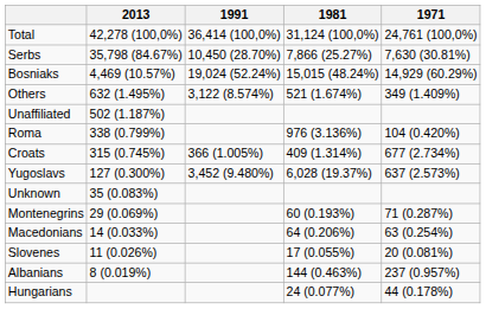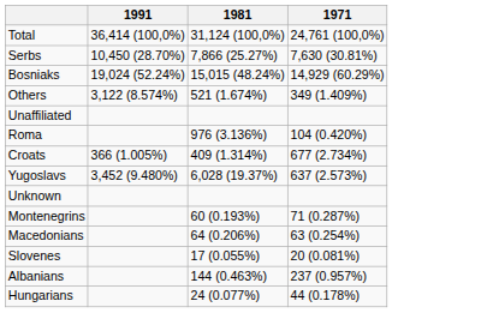 <table class="wikitable">
 <tr>
 <th></th>
-<th>2013</th>
 <th>1991</th>
 <th>1981</th>
 <th>1971</th>
 </tr>
 <tr>
 <td>Total</td>
-<td>42,278 (100,0%)</td>
 <td>36,414 (100,0%)</td>
 <td>31,124 (100,0%)</td>
 <td>24,761 (100,0%)</td>
 </tr>
 <tr>
 <td>Serbs</td>
-<td>35,798 (84.67%)</td>
 <td>10,450 (28.70%)</td>
 <td>7,866 (25.27%)</td>
 <td>7,630 (30.81%)</td>
 </tr>
 <tr>
 <td>Bosniaks</td>
-<td>4,469 (10.57%)</td>
 <td>19,024 (52.24%)</td>
 <td>15,015 (48.24%)</td>
 <td>14,929 (60.29%)</td>
 </tr>
 <tr>
 <td>Others</td>
-<td>632 (1.495%)</td>
 <td>3,122 (8.574%)</td>
 <td>521 (1.674%)</td>
 <td>349 (1.409%)</td>
 </tr>
 <tr>
 <td>Unaffiliated</td>
-<td>502 (1.187%)</td>
 <td></td>
 <td></td>
 <td></td>
 </tr>
 <tr>
 <td>Roma</td>
-<td>338 (0.799%)</td>
 <td></td>
 <td>976 (3.136%)</td>
 <td>104 (0.420%)</td>
 </tr>
 <tr>
 <td>Croats</td>
-<td>315 (0.745%)</td>
 <td>366 (1.005%)</td>
 <td>409 (1.314%)</td>
 <td>677 (2.734%)</td>
 </tr>
 <tr>
 <td>Yugoslavs</td>
-<td>127 (0.300%)</td>
 <td>3,452 (9.480%)</td>
 <td>6,028 (19.37%)</td>
 <td>637 (2.573%)</td>
 </tr>
 <tr>
 <td>Unknown</td>
-<td>35 (0.083%)</td>
 <td></td>
 <td></td>
 <td></td>
 </tr>
 <tr>
 <td>Montenegrins</td>
-<td>29 (0.069%)</td>
 <td></td>
 <td>60 (0.193%)</td>
 <td>71 (0.287%)</td>
 </tr>
 <tr>
 <td>Macedonians</td>
-<td>14 (0.033%)</td>
 <td></td>
 <td>64 (0.206%)</td>
 <td>63 (0.254%)</td>
 </tr>
 <tr>
 <td>Slovenes</td>
-<td>11 (0.026%)</td>
 <td></td>
 <td>17 (0.055%)</td>
 <td>20 (0.081%)</td>
 </tr>
 <tr>
 <td>Albanians</td>
-<td>8 (0.019%)</td>
 <td></td>
 <td>144 (0.463%)</td>
 <td>237 (0.957%)</td>
 </tr>
 <tr>
 <td>Hungarians</td>
 <td></td>
-<td></td>
 <td>24 (0.077%)</td>
 <td>44 (0.178%)</td>
 </tr>
 </table>
